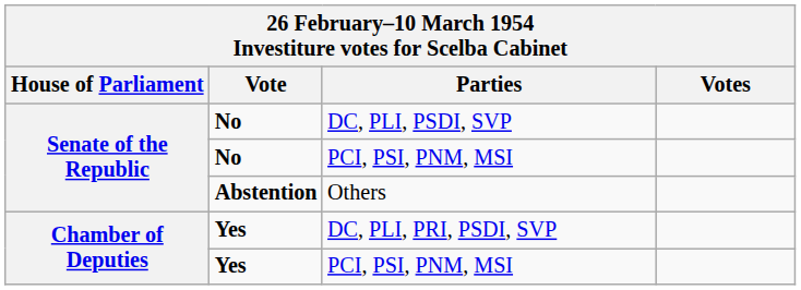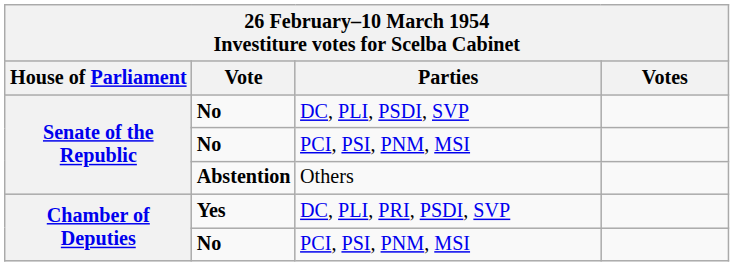 <table class="wikitable" style="font-size:85%;">
 <tr>
 <th colspan="4">26 February–10 March 1954<br>Investiture votes for Scelba Cabinet</th>
 </tr>
 <tr>
 <th width="120">House of <a href='#'>Parliament</a></th>
 <th width="60">Vote</th>
 <th width="200">Parties</th>
 <th width="80" align="center">Votes</th>
 </tr>
 <tr>
 <th rowspan="3"><a href='#'>Senate of the Republic</a><br></th>
 <td> <strong>No</strong></td>
 <td><a href='#'>DC</a>, <a href='#'>PLI</a>, <a href='#'>PSDI</a>, <a href='#'>SVP</a></td>
 <td></td>
 </tr>
 <tr>
 <td> <strong>No</strong></td>
 <td><a href='#'>PCI</a>, <a href='#'>PSI</a>, <a href='#'>PNM</a>, <a href='#'>MSI</a></td>
 <td></td>
 </tr>
 <tr>
 <td><strong>Abstention</strong></td>
 <td>Others</td>
 <td></td>
 </tr>
 <tr>
 <th rowspan="2"><a href='#'>Chamber of Deputies</a><br></th>
 <td> <strong>Yes</strong></td>
 <td><a href='#'>DC</a>, <a href='#'>PLI</a>, <a href='#'>PRI</a>, <a href='#'>PSDI</a>, <a href='#'>SVP</a></td>
 <td></td>
 </tr>
 <tr>
-<td> <strong>Yes</strong></td>
+<td> <strong>No</strong></td>
 <td><a href='#'>PCI</a>, <a href='#'>PSI</a>, <a href='#'>PNM</a>, <a href='#'>MSI</a></td>
 <td></td>
 </tr>
 </table>
